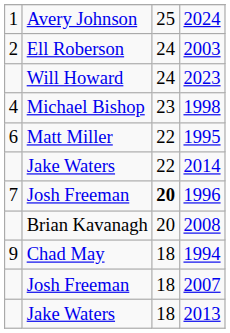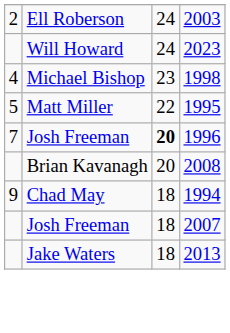 <table class="wikitable">
 <tr>
-</tr>
-<tr>
-<td>1</td>
-<td><a href='#'>Avery Johnson</a></td>
-<td>25</td>
-<td><a href='#'>2024</a></td>
 </tr>
 <tr>
 <td>2</td>
 <td><a href='#'>Ell Roberson</a></td>
 <td>24</td>
 <td><a href='#'>2003</a></td>
 </tr>
 <tr>
 <td></td>
 <td><a href='#'>Will Howard</a></td>
 <td>24</td>
 <td><a href='#'>2023</a></td>
 </tr>
 <tr>
 <td>4</td>
 <td><a href='#'>Michael Bishop</a></td>
 <td>23</td>
 <td><a href='#'>1998</a></td>
 </tr>
 <tr>
-<td>6</td>
+<td>5</td>
 <td><a href='#'>Matt Miller</a></td>
 <td>22</td>
 <td><a href='#'>1995</a></td>
-</tr>
-<tr>
-<td></td>
-<td><a href='#'>Jake Waters</a></td>
-<td>22</td>
-<td><a href='#'>2014</a></td>
 </tr>
 <tr>
 <td>7</td>
 <td><a href='#'>Josh Freeman</a></td>
 <td><strong>20</strong></td>
 <td><a href='#'>1996</a></td>
 </tr>
 <tr>
 <td></td>
 <td>Brian Kavanagh</td>
 <td>20</td>
 <td><a href='#'>2008</a></td>
 </tr>
 <tr>
 <td>9</td>
 <td><a href='#'>Chad May</a></td>
 <td>18</td>
 <td><a href='#'>1994</a></td>
 </tr>
 <tr>
 <td></td>
 <td><a href='#'>Josh Freeman</a></td>
 <td>18</td>
 <td><a href='#'>2007</a></td>
 </tr>
 <tr>
 <td></td>
 <td><a href='#'>Jake Waters</a></td>
 <td>18</td>
 <td><a href='#'>2013</a></td>
 </tr>
 </table>
